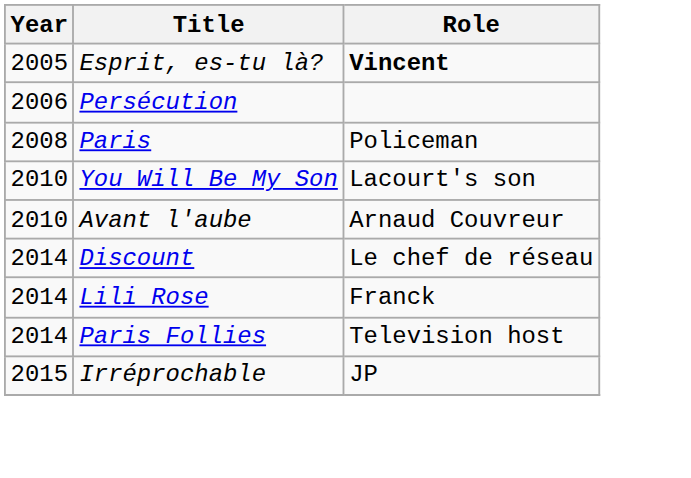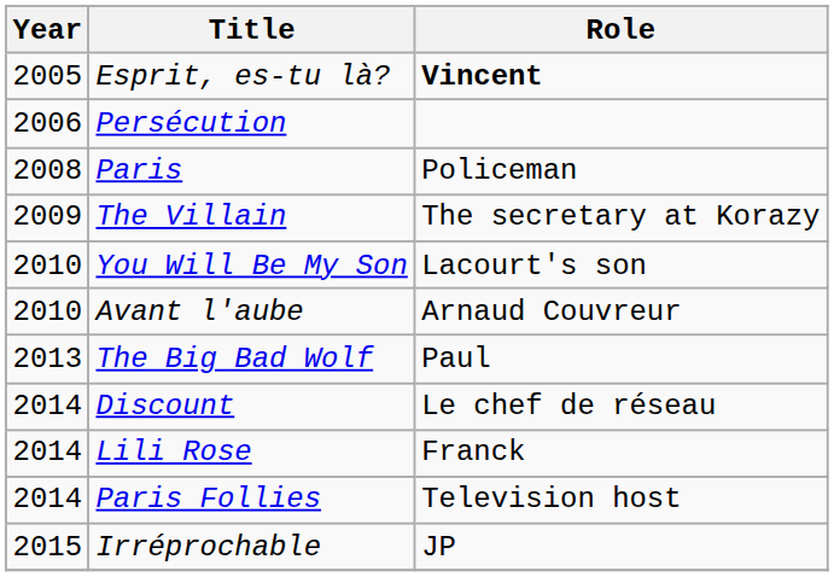 <table class="wikitable sortable">
 <tr>
 <th>Year</th>
 <th>Title</th>
 <th>Role</th>
 </tr>
 <tr>
 <td>2005</td>
 <td><em>Esprit, es-tu là?</em></td>
 <td><strong>Vincent</strong></td>
 </tr>
 <tr>
 <td>2006</td>
 <td><em><a href='#'>Persécution</a></em></td>
 <td></td>
 </tr>
 <tr>
 <td>2008</td>
 <td><em><a href='#'>Paris</a></em></td>
 <td>Policeman</td>
 </tr>
 <tr>
+<td>2009</td>
+<td><em><a href='#'>The Villain</a></em></td>
+<td>The secretary at Korazy</td>
+</tr>
+<tr>
 <td>2010</td>
 <td><em><a href='#'>You Will Be My Son</a></em></td>
 <td>Lacourt's son</td>
 </tr>
 <tr>
 <td>2010</td>
 <td><em>Avant l'aube</em></td>
 <td>Arnaud Couvreur</td>
+</tr>
+<tr>
+<td>2013</td>
+<td><em><a href='#'>The Big Bad Wolf</a></em></td>
+<td>Paul</td>
 </tr>
 <tr>
 <td>2014</td>
 <td><em><a href='#'>Discount</a></em></td>
 <td>Le chef de réseau</td>
 </tr>
 <tr>
 <td>2014</td>
 <td><em><a href='#'>Lili Rose</a></em></td>
 <td>Franck</td>
 </tr>
 <tr>
 <td>2014</td>
 <td><em><a href='#'>Paris Follies</a></em></td>
 <td>Television host</td>
 </tr>
 <tr>
 <td>2015</td>
 <td><em>Irréprochable</em></td>
 <td>JP</td>
 </tr>
 <tr>
 </tr>
 </table>
